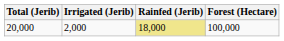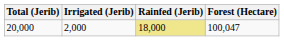 <table class="wikitable">
 <tr>
 <th>Total (Jerib)</th>
 <th>Irrigated (Jerib)</th>
 <th>Rainfed (Jerib)</th>
 <th>Forest (Hectare)</th>
 </tr>
 <tr>
 <td>20,000</td>
 <td>2,000</td>
 <td style="background: khaki;">18,000</td>
-<td>100,000</td>
+<td>100,047</td>
 </tr>
 </table>
